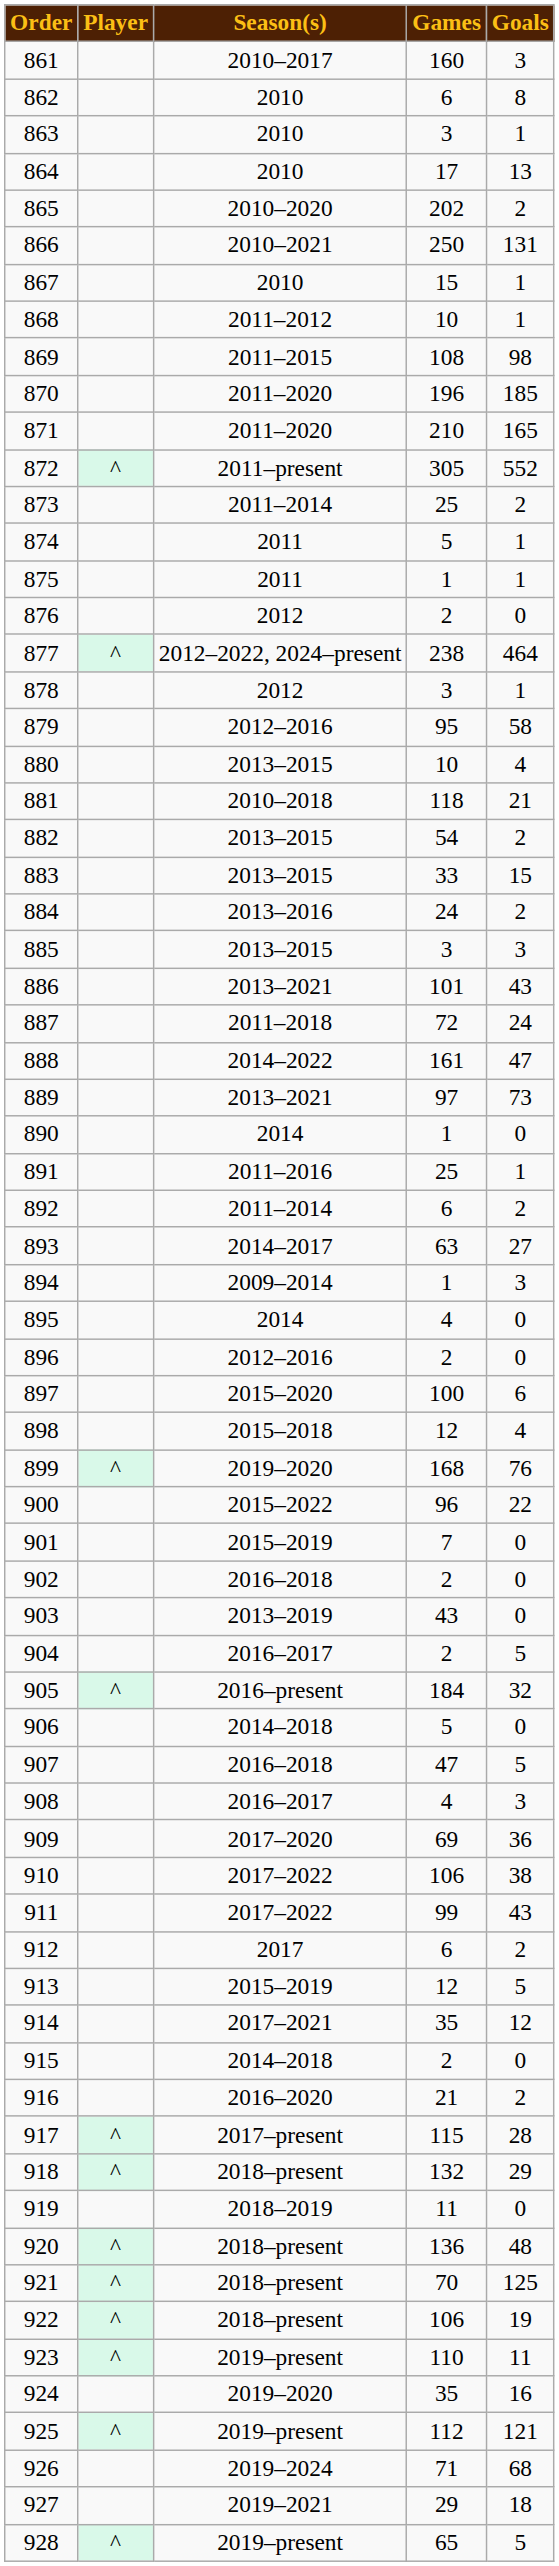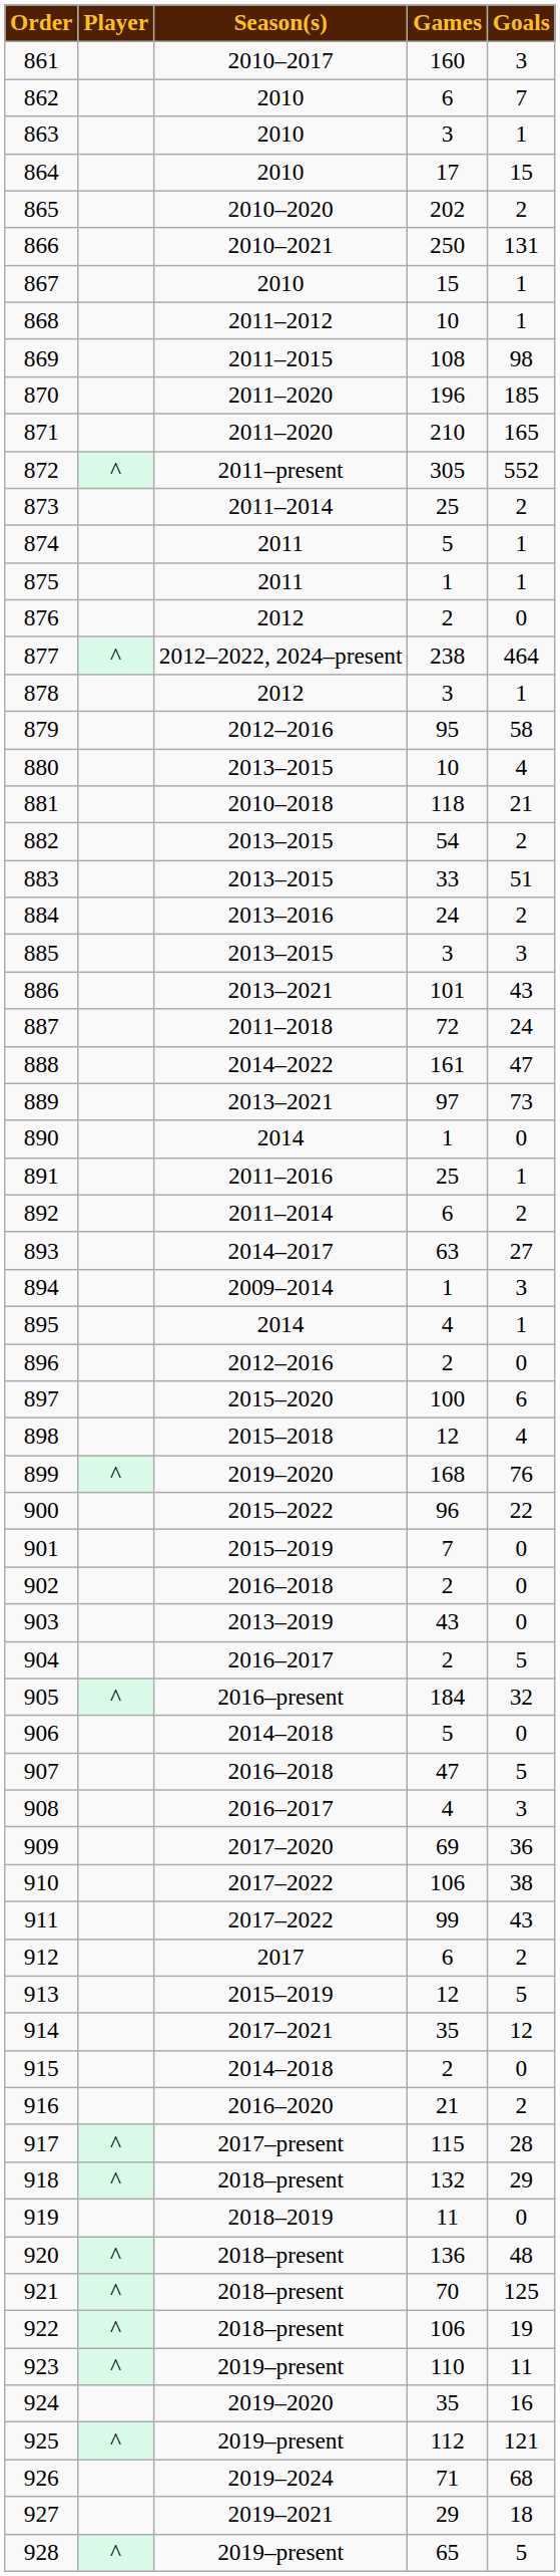 <table class="wikitable sortable" style="text-align:center; width=70%">
 <tr>
 <th style="background: #4D2004; color: #FBBF15; font-weight:bold">Order</th>
 <th style="background: #4D2004; color: #FBBF15; font-weight:bold">Player</th>
 <th style="background: #4D2004; color: #FBBF15; font-weight:bold">Season(s)</th>
 <th style="background: #4D2004; color: #FBBF15; font-weight:bold">Games</th>
 <th style="background: #4D2004; color: #FBBF15; font-weight:bold">Goals</th>
 </tr>
 <tr>
 <td>861</td>
 <td></td>
 <td>2010–2017</td>
 <td>160</td>
 <td>3</td>
 </tr>
 <tr>
 <td>862</td>
 <td></td>
 <td>2010</td>
 <td>6</td>
-<td>8</td>
+<td>7</td>
 </tr>
 <tr>
 <td>863</td>
 <td></td>
 <td>2010</td>
 <td>3</td>
 <td>1</td>
 </tr>
 <tr>
 <td>864</td>
 <td></td>
 <td>2010</td>
 <td>17</td>
-<td>13</td>
+<td>15</td>
 </tr>
 <tr>
 <td>865</td>
 <td></td>
 <td>2010–2020</td>
 <td>202</td>
 <td>2</td>
 </tr>
 <tr>
 <td>866</td>
 <td></td>
 <td>2010–2021</td>
 <td>250</td>
 <td>131</td>
 </tr>
 <tr>
 <td>867</td>
 <td></td>
 <td>2010</td>
 <td>15</td>
 <td>1</td>
 </tr>
 <tr>
 <td>868</td>
 <td></td>
 <td>2011–2012</td>
 <td>10</td>
 <td>1</td>
 </tr>
 <tr>
 <td>869</td>
 <td></td>
 <td>2011–2015</td>
 <td>108</td>
 <td>98</td>
 </tr>
 <tr>
 <td>870</td>
 <td></td>
 <td>2011–2020</td>
 <td>196</td>
 <td>185</td>
 </tr>
 <tr>
 <td>871</td>
 <td></td>
 <td>2011–2020</td>
 <td>210</td>
 <td>165</td>
 </tr>
 <tr>
 <td>872</td>
 <td style="background:#D9F9E9">^</td>
 <td>2011–present</td>
 <td>305</td>
 <td>552</td>
 </tr>
 <tr>
 <td>873</td>
 <td></td>
 <td>2011–2014</td>
 <td>25</td>
 <td>2</td>
 </tr>
 <tr>
 <td>874</td>
 <td></td>
 <td>2011</td>
 <td>5</td>
 <td>1</td>
 </tr>
 <tr>
 <td>875</td>
 <td></td>
 <td>2011</td>
 <td>1</td>
 <td>1</td>
 </tr>
 <tr>
 <td>876</td>
 <td></td>
 <td>2012</td>
 <td>2</td>
 <td>0</td>
 </tr>
 <tr>
 <td>877</td>
 <td style="background:#D9F9E9">^</td>
 <td>2012–2022, 2024–present</td>
 <td>238</td>
 <td>464</td>
 </tr>
 <tr>
 <td>878</td>
 <td></td>
 <td>2012</td>
 <td>3</td>
 <td>1</td>
 </tr>
 <tr>
 <td>879</td>
 <td></td>
 <td>2012–2016</td>
 <td>95</td>
 <td>58</td>
 </tr>
 <tr>
 <td>880</td>
 <td></td>
 <td>2013–2015</td>
 <td>10</td>
 <td>4</td>
 </tr>
 <tr>
 <td>881</td>
 <td></td>
 <td>2010–2018</td>
 <td>118</td>
 <td>21</td>
 </tr>
 <tr>
 <td>882</td>
 <td></td>
 <td>2013–2015</td>
 <td>54</td>
 <td>2</td>
 </tr>
 <tr>
 <td>883</td>
 <td></td>
 <td>2013–2015</td>
 <td>33</td>
-<td>15</td>
+<td>51</td>
 </tr>
 <tr>
 <td>884</td>
 <td></td>
 <td>2013–2016</td>
 <td>24</td>
 <td>2</td>
 </tr>
 <tr>
 <td>885</td>
 <td></td>
 <td>2013–2015</td>
 <td>3</td>
 <td>3</td>
 </tr>
 <tr>
 <td>886</td>
 <td></td>
 <td>2013–2021</td>
 <td>101</td>
 <td>43</td>
 </tr>
 <tr>
 <td>887</td>
 <td></td>
 <td>2011–2018</td>
 <td>72</td>
 <td>24</td>
 </tr>
 <tr>
 <td>888</td>
 <td></td>
 <td>2014–2022</td>
 <td>161</td>
 <td>47</td>
 </tr>
 <tr>
 <td>889</td>
 <td></td>
 <td>2013–2021</td>
 <td>97</td>
 <td>73</td>
 </tr>
 <tr>
 <td>890</td>
 <td></td>
 <td>2014</td>
 <td>1</td>
 <td>0</td>
 </tr>
 <tr>
 <td>891</td>
 <td></td>
 <td>2011–2016</td>
 <td>25</td>
 <td>1</td>
 </tr>
 <tr>
 <td>892</td>
 <td></td>
 <td>2011–2014</td>
 <td>6</td>
 <td>2</td>
 </tr>
 <tr>
 <td>893</td>
 <td></td>
 <td>2014–2017</td>
 <td>63</td>
 <td>27</td>
 </tr>
 <tr>
 <td>894</td>
 <td></td>
 <td>2009–2014</td>
 <td>1</td>
 <td>3</td>
 </tr>
 <tr>
 <td>895</td>
 <td></td>
 <td>2014</td>
 <td>4</td>
-<td>0</td>
+<td>1</td>
 </tr>
 <tr>
 <td>896</td>
 <td></td>
 <td>2012–2016</td>
 <td>2</td>
 <td>0</td>
 </tr>
 <tr>
 <td>897</td>
 <td></td>
 <td>2015–2020</td>
 <td>100</td>
 <td>6</td>
 </tr>
 <tr>
 <td>898</td>
 <td></td>
 <td>2015–2018</td>
 <td>12</td>
 <td>4</td>
 </tr>
 <tr>
 <td>899</td>
 <td style="background:#D9F9E9">^</td>
 <td>2019–2020</td>
 <td>168</td>
 <td>76</td>
 </tr>
 <tr>
 <td>900</td>
 <td></td>
 <td>2015–2022</td>
 <td>96</td>
 <td>22</td>
 </tr>
 <tr>
 <td>901</td>
 <td></td>
 <td>2015–2019</td>
 <td>7</td>
 <td>0</td>
 </tr>
 <tr>
 <td>902</td>
 <td></td>
 <td>2016–2018</td>
 <td>2</td>
 <td>0</td>
 </tr>
 <tr>
 <td>903</td>
 <td></td>
 <td>2013–2019</td>
 <td>43</td>
 <td>0</td>
 </tr>
 <tr>
 <td>904</td>
 <td></td>
 <td>2016–2017</td>
 <td>2</td>
 <td>5</td>
 </tr>
 <tr>
 <td>905</td>
 <td style="background:#D9F9E9">^</td>
 <td>2016–present</td>
 <td>184</td>
 <td>32</td>
 </tr>
 <tr>
 <td>906</td>
 <td></td>
 <td>2014–2018</td>
 <td>5</td>
 <td>0</td>
 </tr>
 <tr>
 <td>907</td>
 <td></td>
 <td>2016–2018</td>
 <td>47</td>
 <td>5</td>
 </tr>
 <tr>
 <td>908</td>
 <td></td>
 <td>2016–2017</td>
 <td>4</td>
 <td>3</td>
 </tr>
 <tr>
 <td>909</td>
 <td></td>
 <td>2017–2020</td>
 <td>69</td>
 <td>36</td>
 </tr>
 <tr>
 <td>910</td>
 <td></td>
 <td>2017–2022</td>
 <td>106</td>
 <td>38</td>
 </tr>
 <tr>
 <td>911</td>
 <td></td>
 <td>2017–2022</td>
 <td>99</td>
 <td>43</td>
 </tr>
 <tr>
 <td>912</td>
 <td></td>
 <td>2017</td>
 <td>6</td>
 <td>2</td>
 </tr>
 <tr>
 <td>913</td>
 <td></td>
 <td>2015–2019</td>
 <td>12</td>
 <td>5</td>
 </tr>
 <tr>
 <td>914</td>
 <td></td>
 <td>2017–2021</td>
 <td>35</td>
 <td>12</td>
 </tr>
 <tr>
 <td>915</td>
 <td></td>
 <td>2014–2018</td>
 <td>2</td>
 <td>0</td>
 </tr>
 <tr>
 <td>916</td>
 <td></td>
 <td>2016–2020</td>
 <td>21</td>
 <td>2</td>
 </tr>
 <tr>
 <td>917</td>
 <td style="background:#D9F9E9">^</td>
 <td>2017–present</td>
 <td>115</td>
 <td>28</td>
 </tr>
 <tr>
 <td>918</td>
 <td style="background:#D9F9E9">^</td>
 <td>2018–present</td>
 <td>132</td>
 <td>29</td>
 </tr>
 <tr>
 <td>919</td>
 <td></td>
 <td>2018–2019</td>
 <td>11</td>
 <td>0</td>
 </tr>
 <tr>
 <td>920</td>
 <td style="background:#D9F9E9">^</td>
 <td>2018–present</td>
 <td>136</td>
 <td>48</td>
 </tr>
 <tr>
 <td>921</td>
 <td style="background:#D9F9E9">^</td>
 <td>2018–present</td>
 <td>70</td>
 <td>125</td>
 </tr>
 <tr>
 <td>922</td>
 <td style="background:#D9F9E9">^</td>
 <td>2018–present</td>
 <td>106</td>
 <td>19</td>
 </tr>
 <tr>
 <td>923</td>
 <td style="background:#D9F9E9">^</td>
 <td>2019–present</td>
 <td>110</td>
 <td>11</td>
 </tr>
 <tr>
 <td>924</td>
 <td></td>
 <td>2019–2020</td>
 <td>35</td>
 <td>16</td>
 </tr>
 <tr>
 <td>925</td>
 <td style="background:#D9F9E9">^</td>
 <td>2019–present</td>
 <td>112</td>
 <td>121</td>
 </tr>
 <tr>
 <td>926</td>
 <td></td>
 <td>2019–2024</td>
 <td>71</td>
 <td>68</td>
 </tr>
 <tr>
 <td>927</td>
 <td></td>
 <td>2019–2021</td>
 <td>29</td>
 <td>18</td>
 </tr>
 <tr>
 <td>928</td>
 <td style="background:#D9F9E9">^</td>
 <td>2019–present</td>
 <td>65</td>
 <td>5</td>
 </tr>
 </table>
